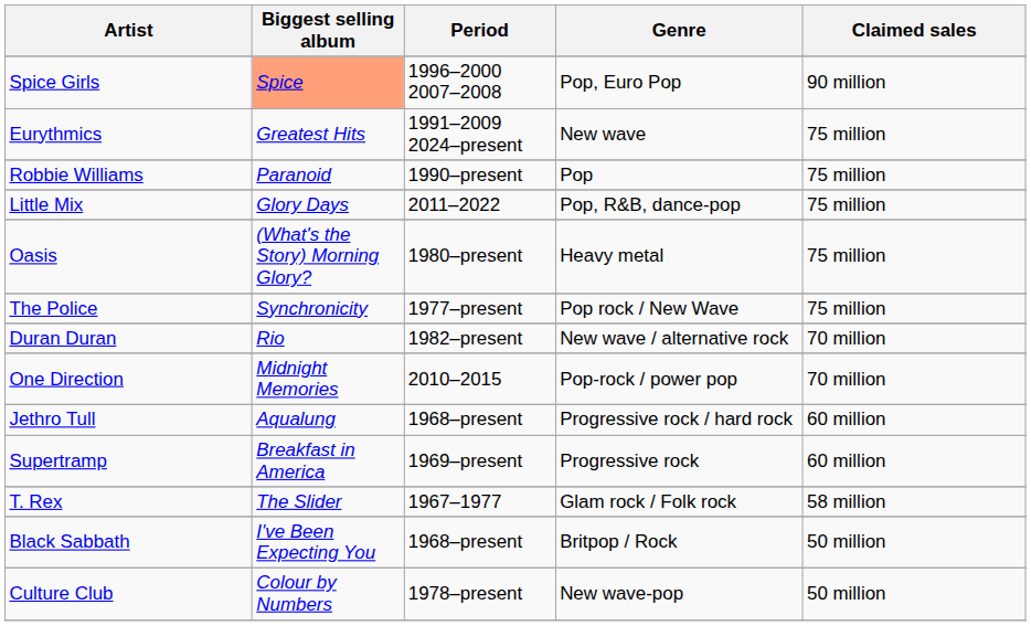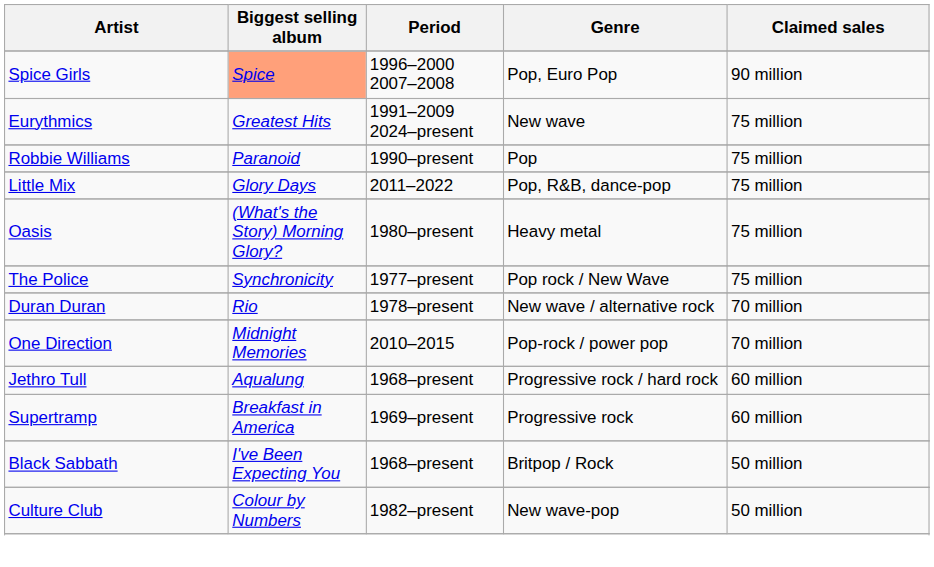 <table class="wikitable sortable" style="font-size:98%;">
 <tr>
 <th width="200">Artist</th>
 <th width="120">Biggest selling album</th>
 <th width="120">Period</th>
 <th width="200">Genre</th>
 <th width="180">Claimed sales</th>
 </tr>
 <tr |-|-|-|-|-|-|-|-|-|-|-|-|-|->
 </tr>
 <tr |-|-|-|-|-|-|-|-|-|-|-|-|-|->
 </tr>
 <tr |-|-|-|-|-|-|-|-|-|-|-|-|-|->
 </tr>
 <tr |-|-|-|-|-|-|-|-|-|-|-|-|-|->
 </tr>
 <tr |-|-|-|-|-|-|-|-|-|-|-|-|-|->
 <td><a href='#'>Spice Girls</a></td>
 <td style="background: lightsalmon;"><em><a href='#'>Spice</a></em></td>
 <td>1996–2000<br>2007–2008</td>
 <td>Pop, Euro Pop</td>
 <td>90 million</td>
 </tr>
 <tr>
 </tr>
 <tr>
 </tr>
 <tr>
 </tr>
 <tr>
 </tr>
 <tr>
 <td><a href='#'>Eurythmics</a></td>
 <td><em><a href='#'>Greatest Hits</a></em></td>
 <td>1991–2009<br> 2024–present</td>
 <td>New wave</td>
 <td>75 million</td>
 </tr>
 <tr>
 </tr>
 <tr>
 </tr>
 <tr>
 </tr>
 <tr>
 <td><a href='#'>Robbie Williams</a></td>
 <td><em><a href='#'>Paranoid</a></em></td>
 <td>1990–present</td>
 <td>Pop</td>
 <td>75 million</td>
 </tr>
 <tr>
 </tr>
 <tr>
 </tr>
 <tr>
 </tr>
 <tr>
 </tr>
 <tr>
 <td><a href='#'>Little Mix</a></td>
 <td><a href='#'><em>Glory Days</em></a></td>
 <td>2011–2022</td>
 <td>Pop, R&B, dance-pop</td>
 <td>75 million</td>
 </tr>
 <tr>
 </tr>
 <tr>
 </tr>
 <tr>
 </tr>
 <tr>
 </tr>
 <tr>
 <td><a href='#'>Oasis</a></td>
 <td><em><a href='#'>(What's the Story) Morning Glory?</a></em></td>
 <td>1980–present</td>
 <td>Heavy metal</td>
 <td>75 million</td>
 </tr>
 <tr>
 </tr>
 <tr>
 </tr>
 <tr>
 </tr>
 <tr>
 <td><a href='#'>The Police</a></td>
 <td><em><a href='#'>Synchronicity</a></em></td>
 <td>1977–present</td>
 <td>Pop rock / New Wave</td>
 <td>75 million</td>
 </tr>
 <tr>
 </tr>
 <tr>
 </tr>
 <tr>
 </tr>
 <tr>
 <td><a href='#'>Duran Duran</a></td>
 <td><em><a href='#'>Rio</a></em></td>
-<td>1982–present</td>
+<td>1978–present</td>
 <td>New wave / alternative rock</td>
 <td>70 million</td>
 </tr>
 <tr>
 </tr>
 <tr>
 </tr>
 <tr>
 </tr>
 <tr>
 </tr>
 <tr>
 <td><a href='#'>One Direction</a></td>
 <td><em><a href='#'>Midnight Memories</a></em></td>
 <td>2010–2015</td>
 <td>Pop-rock / power pop</td>
 <td>70 million</td>
 </tr>
 <tr>
 </tr>
 <tr>
 </tr>
 <tr>
 </tr>
 <tr>
 </tr>
 <tr>
 <td><a href='#'>Jethro Tull</a></td>
 <td><em><a href='#'>Aqualung</a></em></td>
 <td>1968–present</td>
 <td>Progressive rock / hard rock</td>
 <td>60 million</td>
 </tr>
 <tr>
 </tr>
 <tr>
 </tr>
 <tr>
 </tr>
 <tr>
 </tr>
 <tr>
 </tr>
 <tr>
 <td><a href='#'>Supertramp</a></td>
 <td><em><a href='#'>Breakfast in America</a></em></td>
 <td>1969–present</td>
 <td>Progressive rock</td>
 <td>60 million</td>
 </tr>
 <tr>
 </tr>
 <tr>
 </tr>
 <tr>
 </tr>
 <tr>
 </tr>
 <tr>
-<td><a href='#'>T. Rex</a></td>
-<td><em><a href='#'>The Slider</a></em></td>
-<td>1967–1977</td>
-<td>Glam rock / Folk rock</td>
-<td>58 million</td>
-</tr>
-<tr>
 </tr>
 <tr>
 </tr>
 <tr>
 <td><a href='#'>Black Sabbath</a></td>
 <td><em><a href='#'>I've Been Expecting You</a></em></td>
 <td>1968–present</td>
 <td>Britpop / Rock</td>
 <td>50 million</td>
 </tr>
 <tr>
 </tr>
 <tr>
 </tr>
 <tr>
 </tr>
 <tr>
 </tr>
 <tr>
 </tr>
 <tr>
 </tr>
 <tr>
 </tr>
 <tr>
 <td><a href='#'>Culture Club</a></td>
 <td><em><a href='#'>Colour by Numbers</a></em></td>
-<td>1978–present</td>
+<td>1982–present</td>
 <td>New wave-pop</td>
 <td>50 million</td>
 </tr>
 <tr>
 </tr>
 <tr>
 </tr>
 <tr>
 </tr>
 <tr>
 </tr>
 <tr>
 </tr>
 <tr>
 </tr>
 <tr>
 </tr>
 <tr>
 </tr>
 <tr>
 </tr>
 <tr>
 </tr>
 <tr>
 </tr>
 <tr>
 </tr>
 <tr>
 </tr>
 </table>
